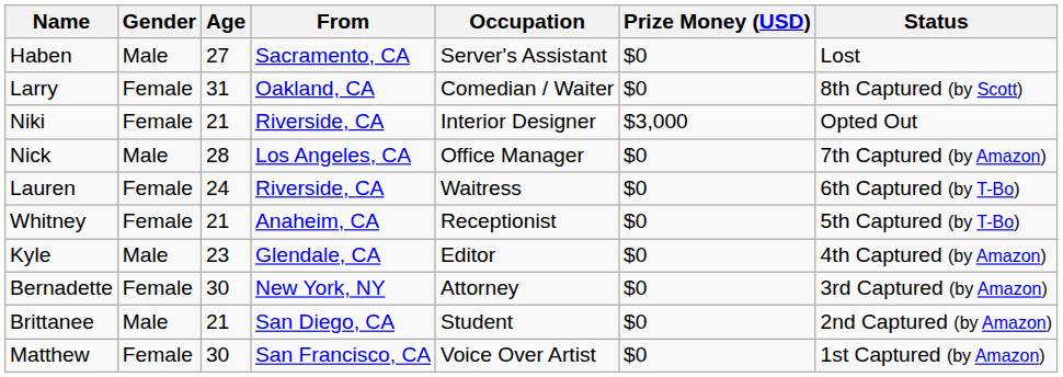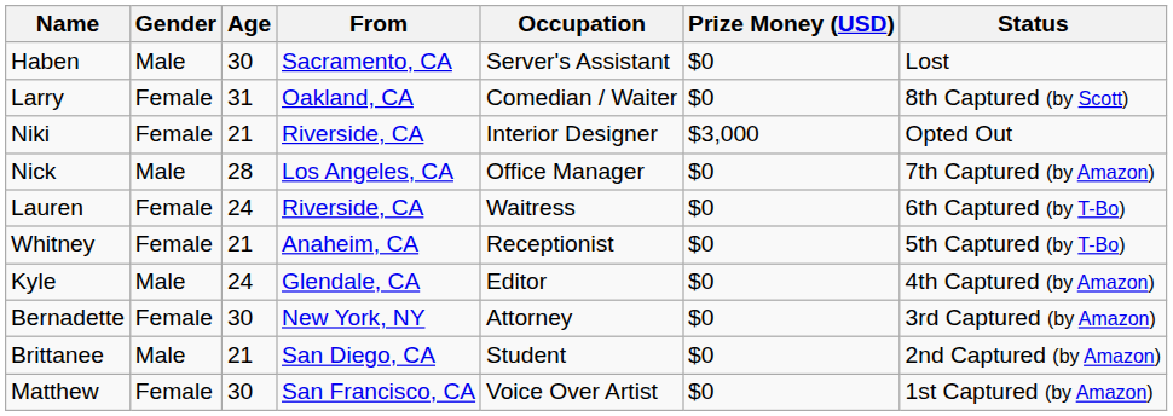 <table class="wikitable sortable">
 <tr>
 <th>Name</th>
 <th>Gender</th>
 <th>Age</th>
 <th>From</th>
 <th>Occupation</th>
 <th>Prize Money (<a href='#'>USD</a>)</th>
 <th>Status</th>
 </tr>
 <tr>
 <td>Haben</td>
 <td>Male</td>
-<td>27</td>
+<td>30</td>
 <td><a href='#'>Sacramento, CA</a></td>
 <td>Server's Assistant</td>
 <td>$0</td>
 <td>Lost</td>
 </tr>
 <tr>
 <td>Larry</td>
 <td>Female</td>
 <td>31</td>
 <td><a href='#'>Oakland, CA</a></td>
 <td>Comedian / Waiter</td>
 <td>$0</td>
 <td>8th Captured <small>(by <a href='#'>Scott</a>)</small></td>
 </tr>
 <tr>
 <td>Niki</td>
 <td>Female</td>
 <td>21</td>
 <td><a href='#'>Riverside, CA</a></td>
 <td>Interior Designer</td>
 <td>$3,000</td>
 <td>Opted Out</td>
 </tr>
 <tr>
 <td>Nick</td>
 <td>Male</td>
 <td>28</td>
 <td><a href='#'>Los Angeles, CA</a></td>
 <td>Office Manager</td>
 <td>$0</td>
 <td>7th Captured <small>(by <a href='#'>Amazon</a>)</small></td>
 </tr>
 <tr>
 <td>Lauren</td>
 <td>Female</td>
 <td>24</td>
 <td><a href='#'>Riverside, CA</a></td>
 <td>Waitress</td>
 <td>$0</td>
 <td>6th Captured <small>(by <a href='#'>T-Bo</a>)</small></td>
 </tr>
 <tr>
 <td>Whitney</td>
 <td>Female</td>
 <td>21</td>
 <td><a href='#'>Anaheim, CA</a></td>
 <td>Receptionist</td>
 <td>$0</td>
 <td>5th Captured <small>(by <a href='#'>T-Bo</a>)</small></td>
 </tr>
 <tr>
 <td>Kyle</td>
 <td>Male</td>
-<td>23</td>
+<td>24</td>
 <td><a href='#'>Glendale, CA</a></td>
 <td>Editor</td>
 <td>$0</td>
 <td>4th Captured <small>(by <a href='#'>Amazon</a>)</small></td>
 </tr>
 <tr>
 <td>Bernadette</td>
 <td>Female</td>
 <td>30</td>
 <td><a href='#'>New York, NY</a></td>
 <td>Attorney</td>
 <td>$0</td>
 <td>3rd Captured <small>(by <a href='#'>Amazon</a>)</small></td>
 </tr>
 <tr>
 <td>Brittanee</td>
 <td>Male</td>
 <td>21</td>
 <td><a href='#'>San Diego, CA</a></td>
 <td>Student</td>
 <td>$0</td>
 <td>2nd Captured <small>(by <a href='#'>Amazon</a>)</small></td>
 </tr>
 <tr>
 <td>Matthew</td>
 <td>Female</td>
 <td>30</td>
 <td><a href='#'>San Francisco, CA</a></td>
 <td>Voice Over Artist</td>
 <td>$0</td>
 <td>1st Captured <small>(by <a href='#'>Amazon</a>)</small></td>
 </tr>
 </table>
